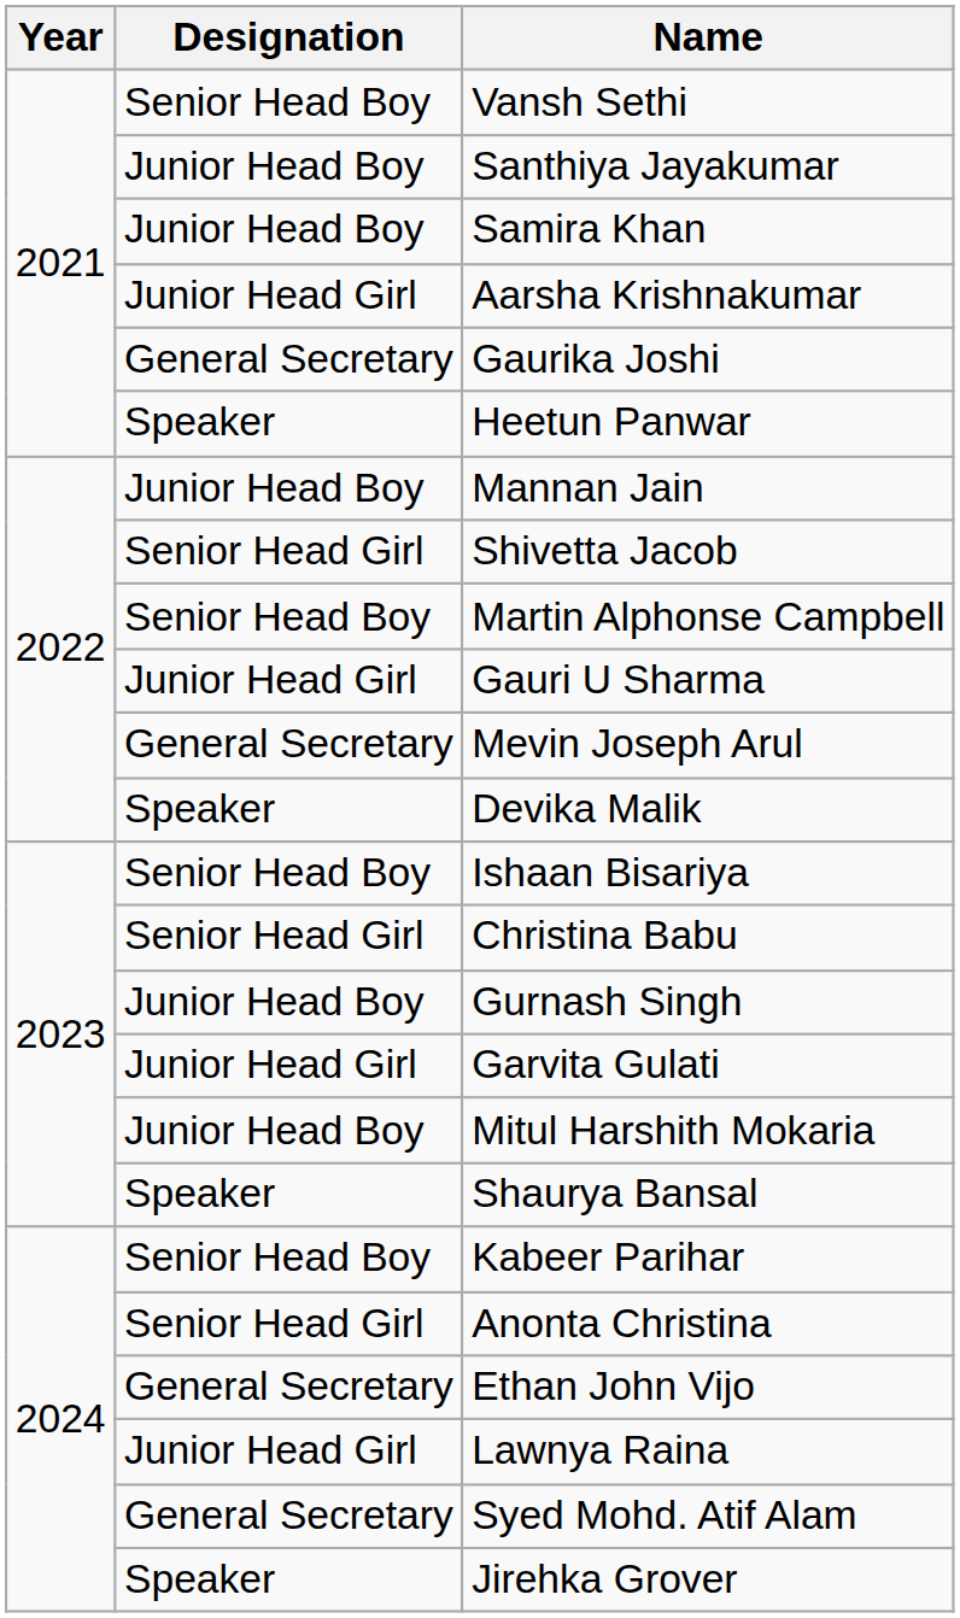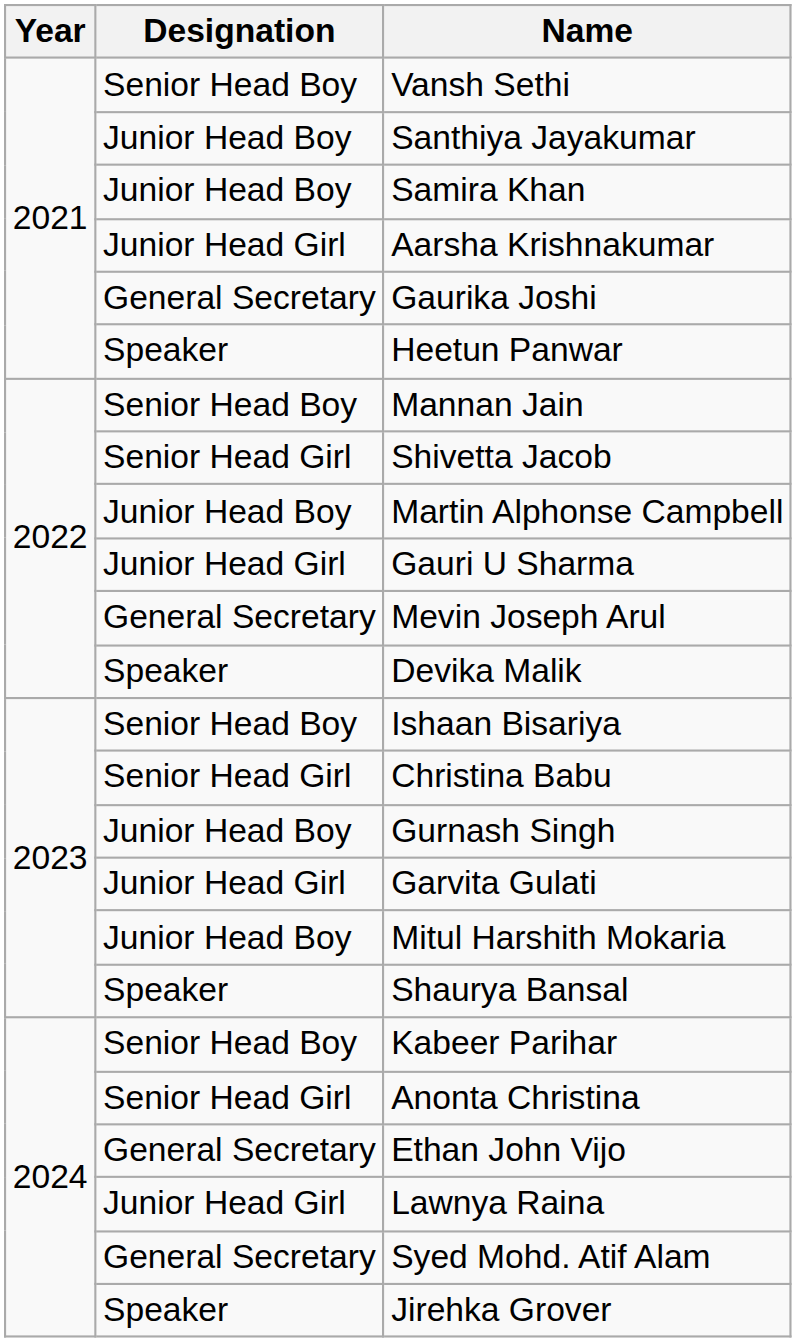 <table class="wikitable">
 <tr>
 <th>Year</th>
 <th>Designation</th>
 <th>Name</th>
 </tr>
 <tr>
 <td rowspan="6">2021</td>
 <td>Senior Head Boy</td>
 <td>Vansh Sethi</td>
 </tr>
 <tr>
 <td>Junior Head Boy</td>
 <td>Santhiya Jayakumar</td>
 </tr>
 <tr>
 <td>Junior Head Boy</td>
 <td>Samira Khan</td>
 </tr>
 <tr>
 <td>Junior Head Girl</td>
 <td>Aarsha Krishnakumar</td>
 </tr>
 <tr>
 <td>General Secretary</td>
 <td>Gaurika Joshi</td>
 </tr>
 <tr>
 <td>Speaker</td>
 <td>Heetun Panwar</td>
 </tr>
 <tr>
 <td rowspan="6">2022</td>
-<td>Junior Head Boy</td>
+<td>Senior Head Boy</td>
 <td>Mannan Jain</td>
 </tr>
 <tr>
 <td>Senior Head Girl</td>
 <td>Shivetta Jacob</td>
 </tr>
 <tr>
-<td>Senior Head Boy</td>
+<td>Junior Head Boy</td>
 <td>Martin Alphonse Campbell</td>
 </tr>
 <tr>
 <td>Junior Head Girl</td>
 <td>Gauri U Sharma</td>
 </tr>
 <tr>
 <td>General Secretary</td>
 <td>Mevin Joseph Arul</td>
 </tr>
 <tr>
 <td>Speaker</td>
 <td>Devika Malik</td>
 </tr>
 <tr>
 <td rowspan="6">2023</td>
 <td>Senior Head Boy</td>
 <td>Ishaan Bisariya</td>
 </tr>
 <tr>
 <td>Senior Head Girl</td>
 <td>Christina Babu</td>
 </tr>
 <tr>
 <td>Junior Head Boy</td>
 <td>Gurnash Singh</td>
 </tr>
 <tr>
 <td>Junior Head Girl</td>
 <td>Garvita Gulati</td>
 </tr>
 <tr>
 <td>Junior Head Boy</td>
 <td>Mitul Harshith Mokaria</td>
 </tr>
 <tr>
 <td>Speaker</td>
 <td>Shaurya Bansal</td>
 </tr>
 <tr>
 <td rowspan="6">2024</td>
 <td>Senior Head Boy</td>
 <td>Kabeer Parihar</td>
 </tr>
 <tr>
 <td>Senior Head Girl</td>
 <td>Anonta Christina</td>
 </tr>
 <tr>
 <td>General Secretary</td>
 <td>Ethan John Vijo</td>
 </tr>
 <tr>
 <td>Junior Head Girl</td>
 <td>Lawnya Raina</td>
 </tr>
 <tr>
 <td>General Secretary</td>
 <td>Syed Mohd. Atif Alam</td>
 </tr>
 <tr>
 <td>Speaker</td>
 <td>Jirehka Grover</td>
 </tr>
 </table>
